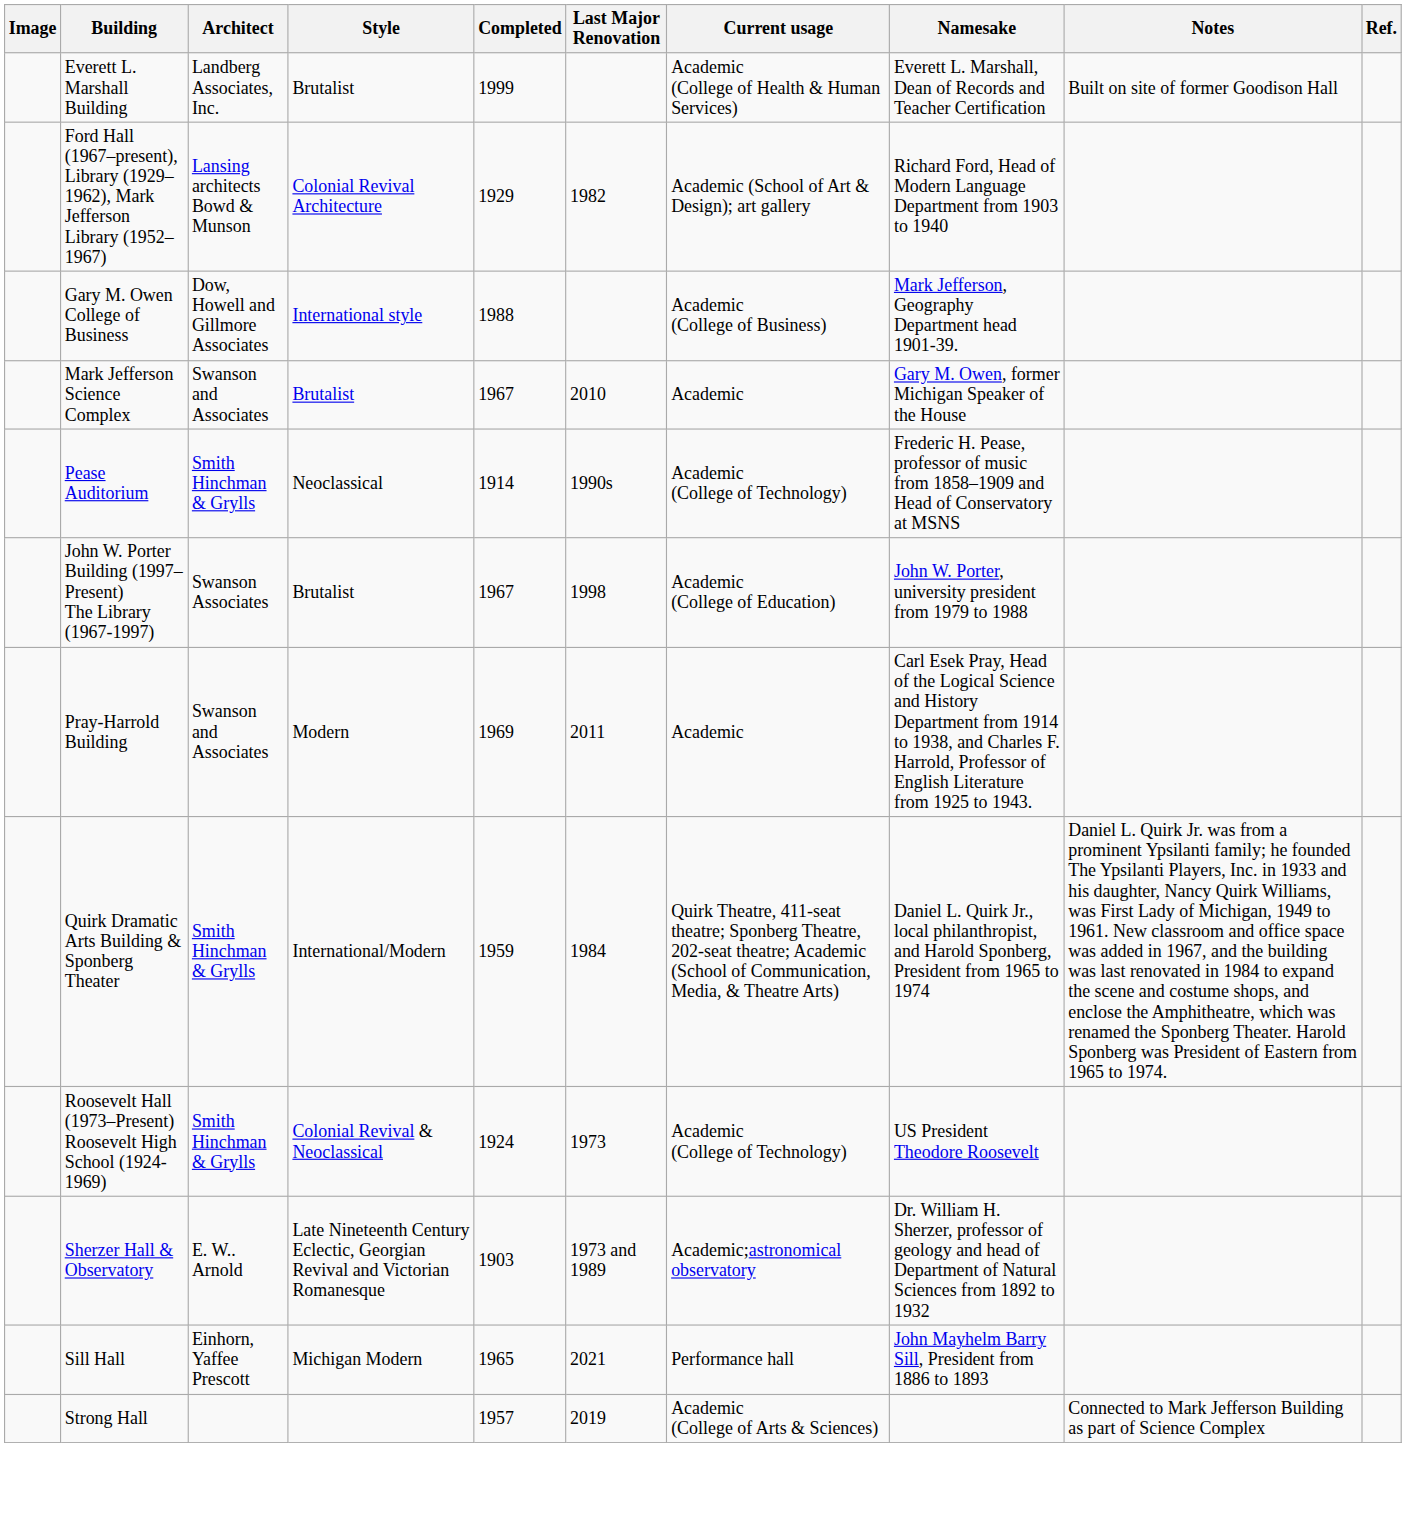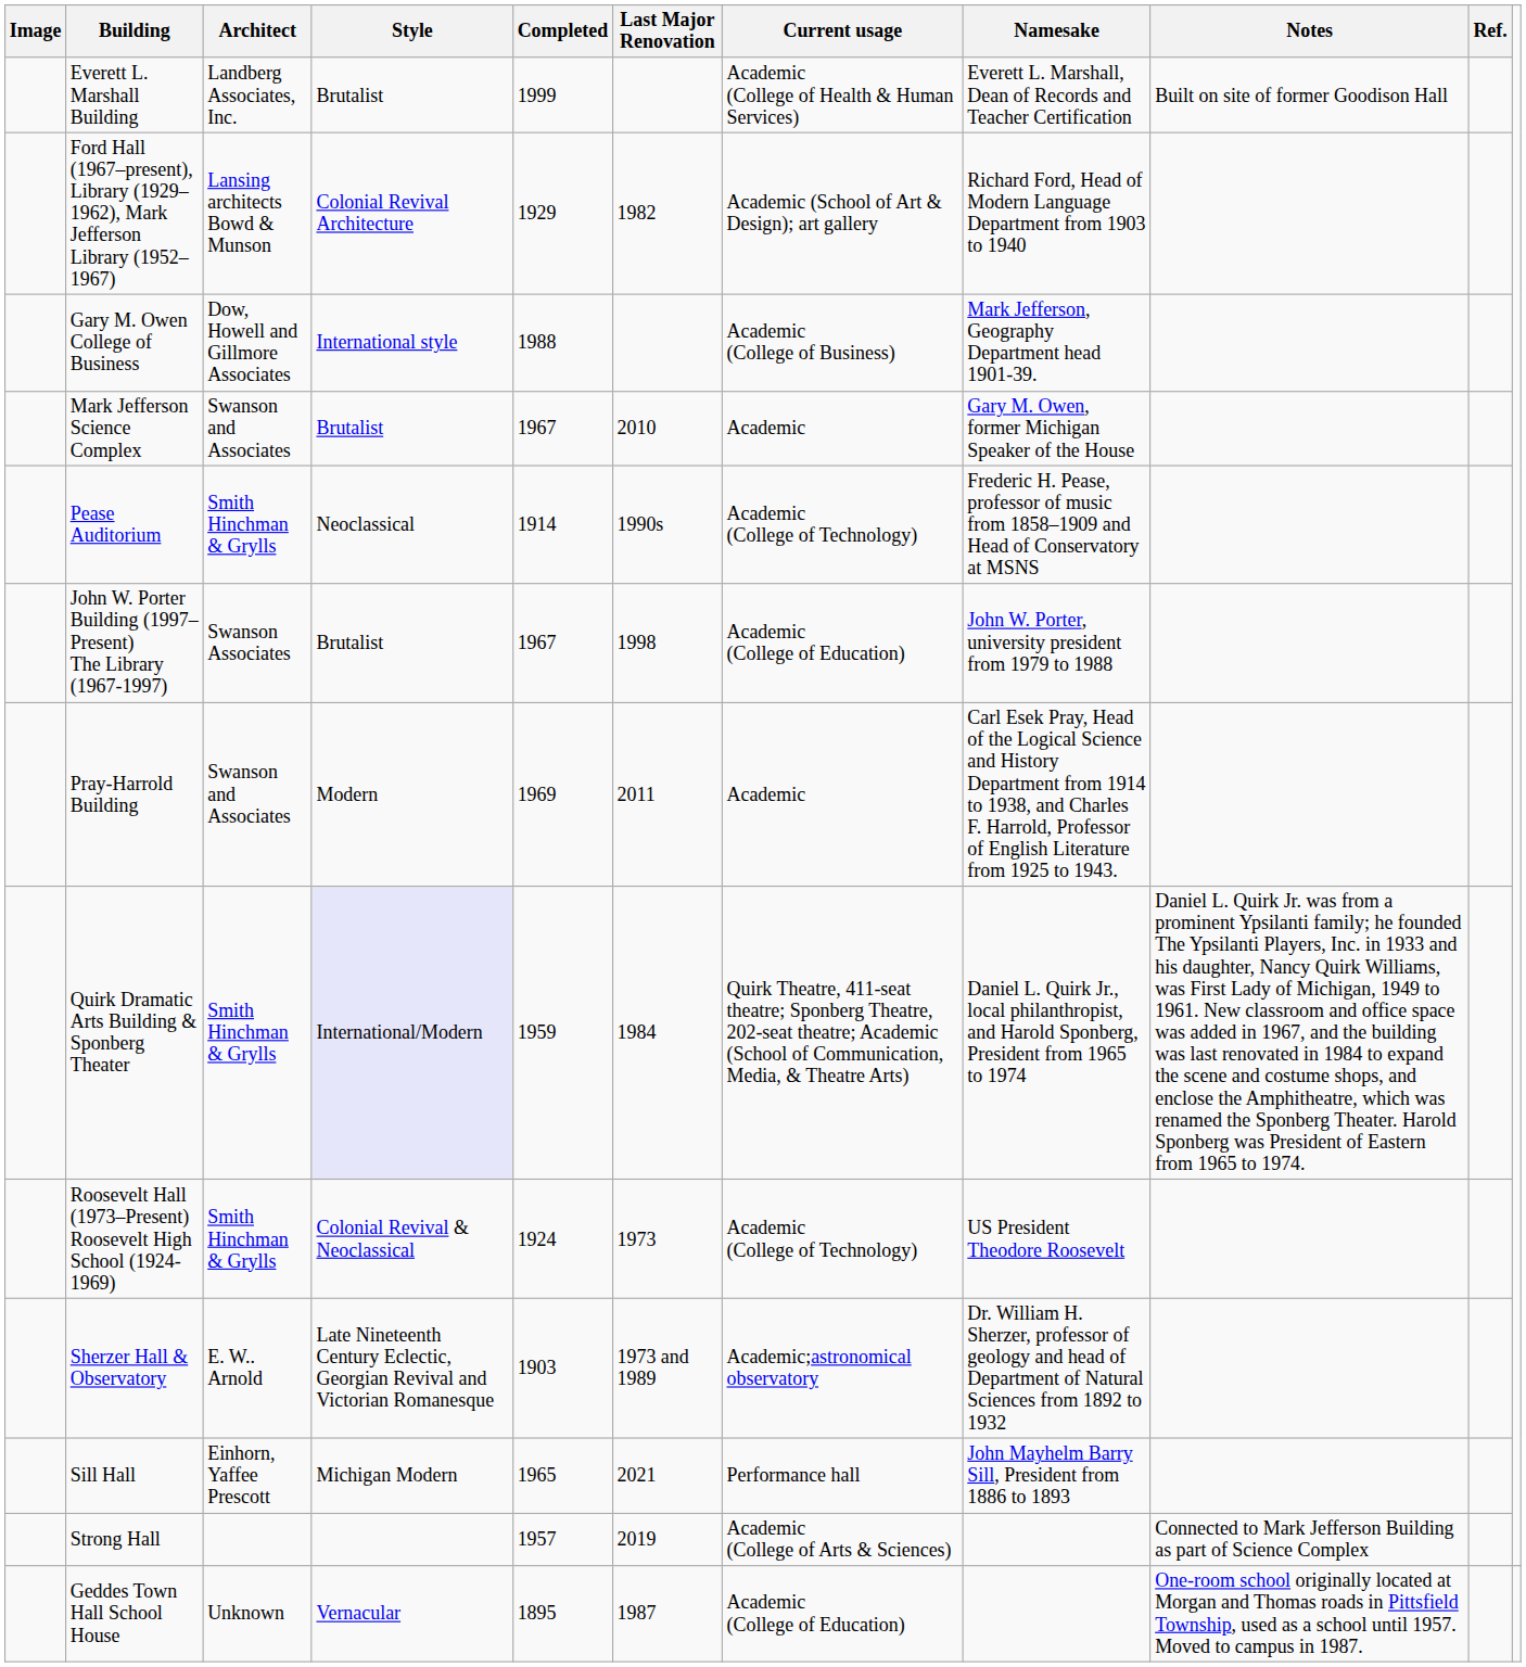 <table class="wikitable sortable mw-collapsible">
 <tr>
 <th class="unsortable">Image</th>
 <th>Building</th>
 <th>Architect</th>
 <th>Style</th>
 <th>Completed</th>
 <th>Last Major Renovation</th>
 <th>Current usage</th>
 <th>Namesake</th>
 <th>Notes</th>
 <th>Ref.</th>
 </tr>
 <tr>
 <td></td>
 <td>Everett L. Marshall Building</td>
 <td>Landberg Associates, Inc.</td>
 <td>Brutalist</td>
 <td>1999</td>
 <td></td>
 <td>Academic <br>(College of Health & Human Services)</td>
 <td>Everett L. Marshall, Dean of Records and Teacher Certification</td>
 <td>Built on site of former Goodison Hall</td>
 <td></td>
 </tr>
 <tr>
 <td></td>
 <td>Ford Hall (1967–present), Library (1929–1962), Mark Jefferson Library (1952–1967)</td>
 <td><a href='#'>Lansing</a> architects Bowd & Munson</td>
 <td><a href='#'>Colonial Revival Architecture</a></td>
 <td>1929</td>
 <td>1982</td>
 <td>Academic (School of Art & Design); art gallery</td>
 <td>Richard Ford, Head of Modern Language Department from 1903 to 1940</td>
 <td></td>
 <td></td>
 </tr>
 <tr>
 <td></td>
 <td>Gary M. Owen College of Business</td>
 <td>Dow, Howell and Gillmore Associates</td>
 <td><a href='#'>International style</a></td>
 <td>1988</td>
 <td></td>
 <td>Academic<br> (College of Business)</td>
 <td><a href='#'>Mark Jefferson</a>, Geography Department head 1901-39.</td>
 <td></td>
 <td></td>
 </tr>
 <tr>
 <td></td>
 <td>Mark Jefferson Science Complex</td>
 <td>Swanson and Associates</td>
 <td><a href='#'>Brutalist</a></td>
 <td>1967</td>
 <td>2010</td>
 <td>Academic</td>
 <td><a href='#'>Gary M. Owen</a>, former Michigan Speaker of the House</td>
 <td></td>
 <td></td>
 </tr>
 <tr>
 <td></td>
 <td><a href='#'>Pease Auditorium</a></td>
 <td><a href='#'>Smith Hinchman & Grylls</a></td>
 <td>Neoclassical</td>
 <td>1914</td>
 <td>1990s</td>
 <td>Academic <br> (College of Technology)</td>
 <td>Frederic H. Pease, professor of music from 1858–1909 and Head of Conservatory at MSNS</td>
 <td></td>
 <td></td>
 </tr>
 <tr>
 <td></td>
 <td>John W. Porter Building (1997–Present)<br>The Library (1967-1997)</td>
 <td>Swanson Associates</td>
 <td>Brutalist</td>
 <td>1967</td>
 <td>1998</td>
 <td>Academic <br>(College of Education)</td>
 <td><a href='#'>John W. Porter</a>, university president from 1979 to 1988</td>
 <td></td>
 <td></td>
 </tr>
 <tr>
 <td></td>
 <td>Pray-Harrold Building</td>
 <td>Swanson and Associates</td>
 <td>Modern</td>
 <td>1969</td>
 <td>2011</td>
 <td>Academic</td>
 <td>Carl Esek Pray, Head of the Logical Science and History Department from 1914 to 1938, and Charles F. Harrold, Professor of English Literature from 1925 to 1943.</td>
 <td></td>
 <td></td>
 </tr>
 <tr>
 <td></td>
 <td>Quirk Dramatic Arts Building & Sponberg Theater</td>
 <td><a href='#'>Smith Hinchman & Grylls</a></td>
-<td>International/Modern</td>
+<td style="background: lavender;">International/Modern</td>
 <td>1959</td>
 <td>1984</td>
 <td>Quirk Theatre, 411-seat theatre; Sponberg Theatre, 202-seat theatre; Academic (School of Communication, Media, & Theatre Arts)</td>
 <td>Daniel L. Quirk Jr., local philanthropist, and Harold Sponberg, President from 1965 to 1974</td>
 <td>Daniel L. Quirk Jr. was from a prominent Ypsilanti family; he founded The Ypsilanti Players, Inc. in 1933 and his daughter, Nancy Quirk Williams, was First Lady of Michigan, 1949 to 1961. New classroom and office space was added in 1967, and the building was last renovated in 1984 to expand the scene and costume shops, and enclose the Amphitheatre, which was renamed the Sponberg Theater. Harold Sponberg was President of Eastern from 1965 to 1974.</td>
 <td></td>
 </tr>
 <tr>
 <td></td>
 <td>Roosevelt Hall (1973–Present)<br>Roosevelt High School (1924-1969)</td>
 <td><a href='#'>Smith Hinchman & Grylls</a></td>
 <td><a href='#'>Colonial Revival</a> & <a href='#'>Neoclassical</a></td>
 <td>1924</td>
 <td>1973</td>
 <td>Academic <br> (College of Technology)</td>
 <td>US President <a href='#'>Theodore Roosevelt</a></td>
 <td></td>
 <td></td>
 </tr>
 <tr>
 <td></td>
 <td><a href='#'>Sherzer Hall & Observatory</a></td>
 <td>E. W.. Arnold</td>
 <td>Late Nineteenth Century Eclectic, Georgian Revival and Victorian Romanesque</td>
 <td>1903</td>
 <td>1973 and 1989</td>
 <td>Academic;<a href='#'>astronomical</a> <a href='#'>observatory</a></td>
 <td>Dr. William H. Sherzer, professor of geology and head of Department of Natural Sciences from 1892 to 1932</td>
 <td></td>
 <td></td>
 </tr>
 <tr>
 <td></td>
 <td>Sill Hall</td>
 <td>Einhorn, Yaffee Prescott</td>
 <td>Michigan Modern</td>
 <td>1965</td>
 <td>2021</td>
 <td>Performance hall</td>
 <td><a href='#'>John Mayhelm Barry Sill</a>, President from 1886 to 1893</td>
 <td></td>
 <td></td>
 </tr>
 <tr>
 <td></td>
 <td>Strong Hall</td>
 <td></td>
 <td></td>
 <td>1957</td>
 <td>2019</td>
 <td>Academic <br> (College of Arts & Sciences)</td>
 <td></td>
 <td>Connected to Mark Jefferson Building as part of Science Complex</td>
 <td></td>
 </tr>
+<tr>
+<td></td>
+<td>Geddes Town Hall School House</td>
+<td>Unknown</td>
+<td><a href='#'>Vernacular</a></td>
+<td>1895</td>
+<td>1987</td>
+<td>Academic <br> (College of Education)</td>
+<td></td>
+<td><a href='#'>One-room school</a> originally located at Morgan and Thomas roads in <a href='#'>Pittsfield Township</a>, used as a school until 1957. Moved to campus in 1987.</td>
+<td></td>
+<td></td>
+</tr>
 </table>
